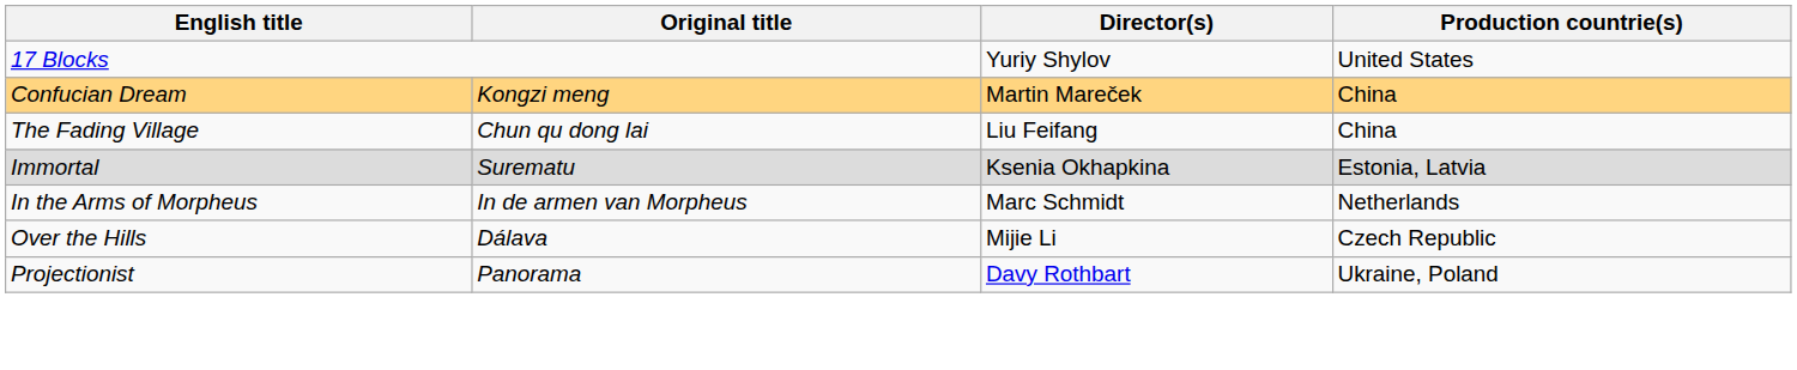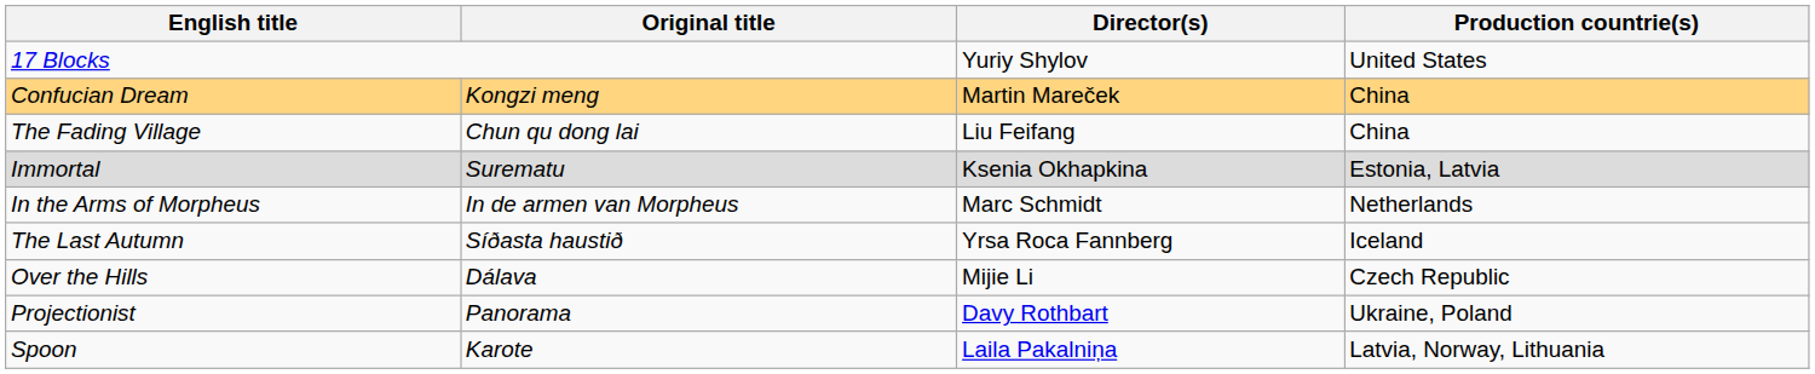 <table class="sortable wikitable" style="width:100%; margin-bottom:4px" cellpadding="5">
 <tr>
 <th scope="col">English title</th>
 <th scope="col">Original title</th>
 <th scope="col">Director(s)</th>
 <th scope="col">Production countrie(s)</th>
 </tr>
 <tr>
 <td colspan="2"><em><a href='#'>17 Blocks</a></em></td>
 <td>Yuriy Shylov</td>
 <td>United States</td>
 </tr>
 <tr bgcolor="#FFD580">
 <td><em>Confucian Dream</em> </td>
 <td><em>Kongzi meng</em></td>
 <td>Martin Mareček</td>
 <td>China</td>
 </tr>
 <tr>
 <td><em>The Fading Village</em></td>
 <td><em>Chun qu dong lai</em></td>
 <td>Liu Feifang</td>
 <td>China</td>
 </tr>
 <tr bgcolor="#DCDCDC">
 <td><em>Immortal</em> </td>
 <td><em>Surematu</em></td>
 <td>Ksenia Okhapkina</td>
 <td>Estonia, Latvia</td>
 </tr>
 <tr>
 <td><em>In the Arms of Morpheus</em></td>
 <td><em>In de armen van Morpheus</em></td>
 <td>Marc Schmidt</td>
 <td>Netherlands</td>
 </tr>
 <tr>
+<td><em>The Last Autumn</em></td>
+<td><em>Síðasta haustið</em></td>
+<td>Yrsa Roca Fannberg</td>
+<td>Iceland</td>
+</tr>
+<tr>
 <td><em>Over the Hills</em></td>
 <td><em>Dálava</em></td>
 <td>Mijie Li</td>
 <td>Czech Republic</td>
 </tr>
 <tr>
 <td><em>Projectionist</em></td>
 <td><em>Panorama</em></td>
 <td><a href='#'>Davy Rothbart</a></td>
 <td>Ukraine, Poland</td>
 </tr>
+<tr>
+<td><em>Spoon</em></td>
+<td><em>Karote</em></td>
+<td><a href='#'>Laila Pakalniņa</a></td>
+<td>Latvia, Norway, Lithuania</td>
+</tr>
 </table>
